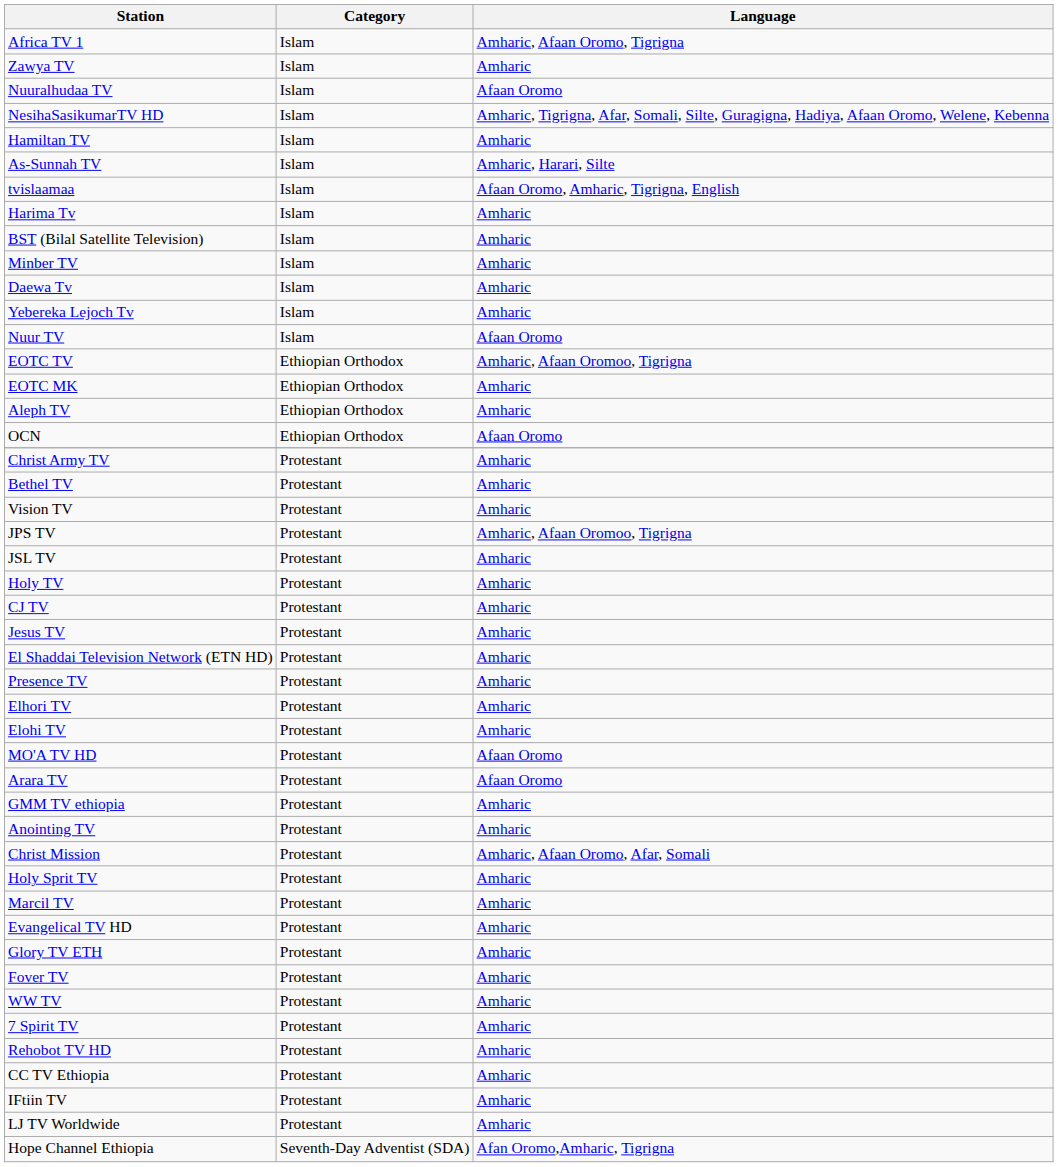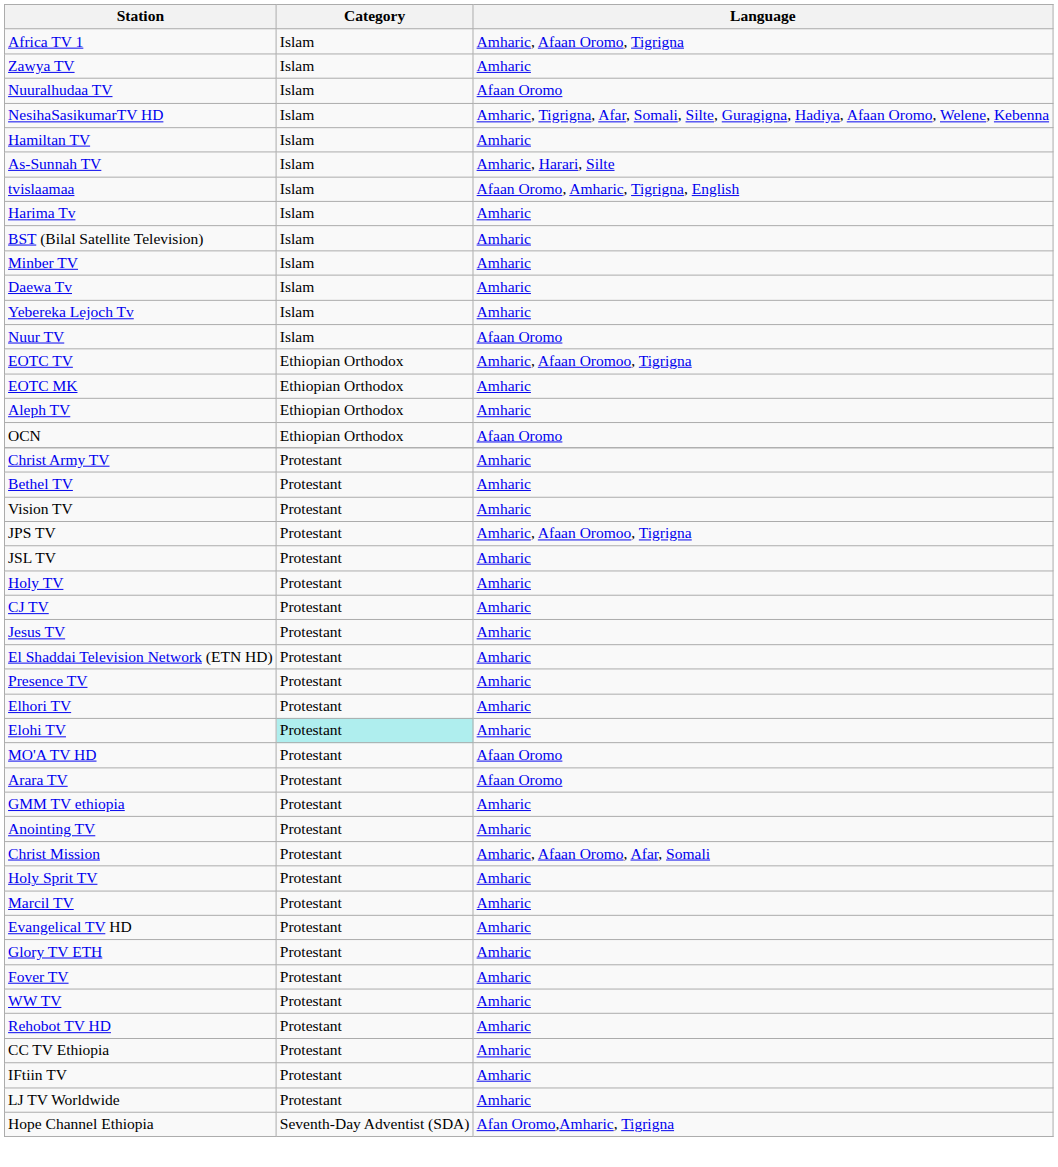 <table class="wikitable">
 <tr>
 <th>Station</th>
 <th>Category</th>
 <th>Language</th>
 </tr>
 <tr>
 <td><a href='#'>Africa TV 1</a></td>
 <td>Islam</td>
 <td><a href='#'>Amharic</a>, <a href='#'>Afaan Oromo</a>, <a href='#'>Tigrigna</a></td>
 </tr>
 <tr>
 <td><a href='#'>Zawya TV</a></td>
 <td>Islam</td>
 <td><a href='#'>Amharic</a></td>
 </tr>
 <tr>
 <td><a href='#'>Nuuralhudaa TV</a></td>
 <td>Islam</td>
 <td><a href='#'>Afaan Oromo</a></td>
 </tr>
 <tr>
 <td><a href='#'>NesihaSasikumarTV HD</a></td>
 <td>Islam</td>
 <td><a href='#'>Amharic</a>, <a href='#'>Tigrigna</a>, <a href='#'>Afar</a>, <a href='#'>Somali</a>, <a href='#'>Silte</a>, <a href='#'>Guragigna</a>, <a href='#'>Hadiya</a>, <a href='#'>Afaan Oromo</a>, <a href='#'>Welene</a>, <a href='#'>Kebenna</a></td>
 </tr>
 <tr>
 <td><a href='#'>Hamiltan TV</a></td>
 <td>Islam</td>
 <td><a href='#'>Amharic</a></td>
 </tr>
 <tr>
 <td><a href='#'>As-Sunnah TV</a></td>
 <td>Islam</td>
 <td><a href='#'>Amharic</a>, <a href='#'>Harari</a>, <a href='#'>Silte</a></td>
 </tr>
 <tr>
 <td><a href='#'>tvislaamaa</a></td>
 <td>Islam</td>
 <td><a href='#'>Afaan Oromo</a>, <a href='#'>Amharic</a>, <a href='#'>Tigrigna</a>, <a href='#'>English</a></td>
 </tr>
 <tr>
 <td><a href='#'>Harima Tv</a></td>
 <td>Islam</td>
 <td><a href='#'>Amharic</a></td>
 </tr>
 <tr>
 <td><a href='#'>BST</a> (Bilal Satellite Television)</td>
 <td>Islam</td>
 <td><a href='#'>Amharic</a></td>
 </tr>
 <tr>
 <td><a href='#'>Minber TV</a></td>
 <td>Islam</td>
 <td><a href='#'>Amharic</a></td>
 </tr>
 <tr>
 <td><a href='#'>Daewa Tv</a></td>
 <td>Islam</td>
 <td><a href='#'>Amharic</a></td>
 </tr>
 <tr>
 <td><a href='#'>Yebereka Lejoch Tv</a></td>
 <td>Islam</td>
 <td><a href='#'>Amharic</a></td>
 </tr>
 <tr>
 <td><a href='#'>Nuur TV</a></td>
 <td>Islam</td>
 <td><a href='#'>Afaan Oromo</a></td>
 </tr>
 <tr>
 <td><a href='#'>EOTC TV</a></td>
 <td>Ethiopian Orthodox</td>
 <td><a href='#'>Amharic</a>, <a href='#'>Afaan Oromoo</a>, <a href='#'>Tigrigna</a></td>
 </tr>
 <tr>
 <td><a href='#'>EOTC MK</a></td>
 <td>Ethiopian Orthodox</td>
 <td><a href='#'>Amharic</a></td>
 </tr>
 <tr>
 <td><a href='#'>Aleph TV</a></td>
 <td>Ethiopian Orthodox</td>
 <td><a href='#'>Amharic</a></td>
 </tr>
 <tr>
 <td>OCN</td>
 <td>Ethiopian Orthodox</td>
 <td><a href='#'>Afaan Oromo</a></td>
 </tr>
 <tr>
 </tr>
 <tr>
 <td><a href='#'>Christ Army TV</a></td>
 <td>Protestant</td>
 <td><a href='#'>Amharic</a></td>
 </tr>
 <tr>
 <td><a href='#'>Bethel TV</a></td>
 <td>Protestant</td>
 <td><a href='#'>Amharic</a></td>
 </tr>
 <tr>
 <td>Vision TV</td>
 <td>Protestant</td>
 <td><a href='#'>Amharic</a></td>
 </tr>
 <tr>
 <td>JPS TV</td>
 <td>Protestant</td>
 <td><a href='#'>Amharic</a>, <a href='#'>Afaan Oromoo</a>, <a href='#'>Tigrigna</a></td>
 </tr>
 <tr>
 <td>JSL TV</td>
 <td>Protestant</td>
 <td><a href='#'>Amharic</a></td>
 </tr>
 <tr>
 <td><a href='#'>Holy TV</a></td>
 <td>Protestant</td>
 <td><a href='#'>Amharic</a></td>
 </tr>
 <tr>
 <td><a href='#'>CJ TV</a></td>
 <td>Protestant</td>
 <td><a href='#'>Amharic</a></td>
 </tr>
 <tr>
 <td><a href='#'>Jesus TV</a></td>
 <td>Protestant</td>
 <td><a href='#'>Amharic</a></td>
 </tr>
 <tr>
 <td><a href='#'>El Shaddai Television Network</a> (ETN HD)</td>
 <td>Protestant</td>
 <td><a href='#'>Amharic</a></td>
 </tr>
 <tr>
 <td><a href='#'>Presence TV</a></td>
 <td>Protestant</td>
 <td><a href='#'>Amharic</a></td>
 </tr>
 <tr>
 <td><a href='#'>Elhori TV</a></td>
 <td>Protestant</td>
 <td><a href='#'>Amharic</a></td>
 </tr>
 <tr>
 <td><a href='#'>Elohi TV</a></td>
-<td>Protestant</td>
+<td style="background: paleturquoise;">Protestant</td>
 <td><a href='#'>Amharic</a></td>
 </tr>
 <tr>
 <td><a href='#'>MO'A TV HD</a></td>
 <td>Protestant</td>
 <td><a href='#'>Afaan Oromo</a></td>
 </tr>
 <tr>
 <td><a href='#'>Arara TV</a></td>
 <td>Protestant</td>
 <td><a href='#'>Afaan Oromo</a></td>
 </tr>
 <tr>
 <td><a href='#'>GMM TV ethiopia</a></td>
 <td>Protestant</td>
 <td><a href='#'>Amharic</a></td>
 </tr>
 <tr>
 <td><a href='#'>Anointing TV</a></td>
 <td>Protestant</td>
 <td><a href='#'>Amharic</a></td>
 </tr>
 <tr>
 <td><a href='#'>Christ Mission</a></td>
 <td>Protestant</td>
 <td><a href='#'>Amharic</a>, <a href='#'>Afaan Oromo</a>, <a href='#'>Afar</a>, <a href='#'>Somali</a></td>
 </tr>
 <tr>
 <td><a href='#'>Holy Sprit TV</a></td>
 <td>Protestant</td>
 <td><a href='#'>Amharic</a></td>
 </tr>
 <tr>
 <td><a href='#'>Marcil TV</a></td>
 <td>Protestant</td>
 <td><a href='#'>Amharic</a></td>
 </tr>
 <tr>
 <td><a href='#'>Evangelical TV</a> HD</td>
 <td>Protestant</td>
 <td><a href='#'>Amharic</a></td>
 </tr>
 <tr>
 <td><a href='#'>Glory TV ETH</a></td>
 <td>Protestant</td>
 <td><a href='#'>Amharic</a></td>
 </tr>
 <tr>
 <td><a href='#'>Fover TV</a></td>
 <td>Protestant</td>
 <td><a href='#'>Amharic</a></td>
 </tr>
 <tr>
 <td><a href='#'>WW TV</a></td>
 <td>Protestant</td>
 <td><a href='#'>Amharic</a></td>
 </tr>
 <tr>
-<td><a href='#'>7 Spirit TV</a></td>
-<td>Protestant</td>
-<td><a href='#'>Amharic</a></td>
-</tr>
-<tr>
 <td><a href='#'>Rehobot TV HD</a></td>
 <td>Protestant</td>
 <td><a href='#'>Amharic</a></td>
 </tr>
 <tr>
 <td>CC TV Ethiopia</td>
 <td>Protestant</td>
 <td><a href='#'>Amharic</a></td>
 </tr>
 <tr>
 <td>IFtiin TV</td>
 <td>Protestant</td>
 <td><a href='#'>Amharic</a></td>
 </tr>
 <tr>
 <td>LJ TV Worldwide</td>
 <td>Protestant</td>
 <td><a href='#'>Amharic</a></td>
 </tr>
 <tr>
 <td>Hope Channel Ethiopia</td>
 <td>Seventh-Day Adventist (SDA)</td>
 <td><a href='#'>Afan Oromo</a>,<a href='#'>Amharic</a>, <a href='#'>Tigrigna</a></td>
 </tr>
 </table>
